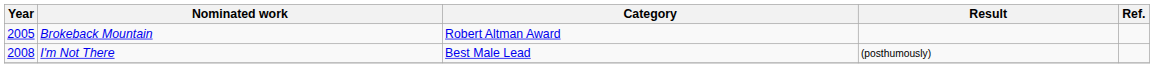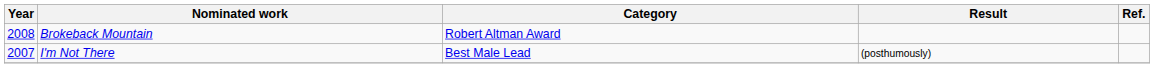 <table class="wikitable sortable" width=75%>
 <tr>
 <th width = 33px>Year</th>
 <th>Nominated work</th>
 <th>Category</th>
 <th>Result</th>
 <th width = 33px>Ref.</th>
 </tr>
 <tr>
-<td><a href='#'>2005</a></td>
+<td><a href='#'>2008</a></td>
 <td><em><a href='#'>Brokeback Mountain</a></em></td>
 <td><a href='#'>Robert Altman Award</a></td>
 <td></td>
 <td></td>
 </tr>
 <tr>
-<td><a href='#'>2008</a></td>
+<td><a href='#'>2007</a></td>
 <td><em><a href='#'>I'm Not There</a></em></td>
 <td><a href='#'>Best Male Lead</a></td>
 <td>  <small>(posthumously)</small></td>
 <td></td>
 </tr>
 <tr>
 </tr>
 </table>
